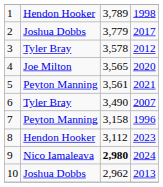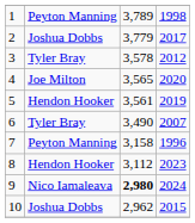 <table class="wikitable">
 <tr>
 </tr>
 <tr>
 <td>1</td>
-<td><a href='#'>Hendon Hooker</a></td>
+<td><a href='#'>Peyton Manning</a></td>
 <td><abbr>3,789</abbr></td>
 <td><a href='#'>1998</a></td>
 </tr>
 <tr>
 <td>2</td>
 <td><a href='#'>Joshua Dobbs</a></td>
 <td><abbr>3,779</abbr></td>
 <td><a href='#'>2017</a></td>
 </tr>
 <tr>
 <td>3</td>
 <td><a href='#'>Tyler Bray</a></td>
 <td><abbr>3,578</abbr></td>
 <td><a href='#'>2012</a></td>
 </tr>
 <tr>
 <td>4</td>
 <td><a href='#'>Joe Milton</a></td>
 <td><abbr>3,565</abbr></td>
 <td><a href='#'>2020</a></td>
 </tr>
 <tr>
 <td>5</td>
-<td><a href='#'>Peyton Manning</a></td>
+<td><a href='#'>Hendon Hooker</a></td>
 <td><abbr>3,561</abbr></td>
-<td><a href='#'>2021</a></td>
+<td><a href='#'>2019</a></td>
 </tr>
 <tr>
 <td>6</td>
 <td><a href='#'>Tyler Bray</a></td>
 <td><abbr>3,490</abbr></td>
 <td><a href='#'>2007</a></td>
 </tr>
 <tr>
 <td>7</td>
 <td><a href='#'>Peyton Manning</a></td>
 <td><abbr>3,158</abbr></td>
 <td><a href='#'>1996</a></td>
 </tr>
 <tr>
 <td>8</td>
 <td><a href='#'>Hendon Hooker</a></td>
 <td><abbr>3,112</abbr></td>
 <td><a href='#'>2023</a></td>
 </tr>
 <tr>
 <td>9</td>
 <td><a href='#'>Nico Iamaleava</a></td>
 <td><strong><abbr>2,980</abbr></strong></td>
 <td><a href='#'>2024</a></td>
 </tr>
 <tr>
 <td>10</td>
 <td><a href='#'>Joshua Dobbs</a></td>
 <td><abbr>2,962</abbr></td>
-<td><a href='#'>2013</a></td>
+<td><a href='#'>2015</a></td>
 </tr>
 <tr>
 </tr>
 </table>
